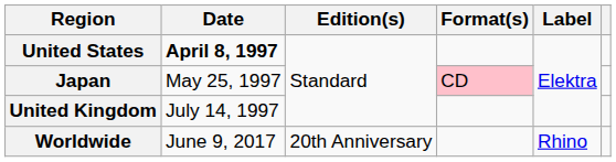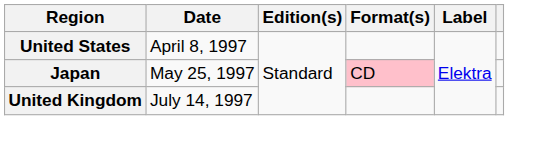 <table class="wikitable plainrowheaders">
 <tr>
 <th scope="col">Region</th>
 <th scope="col">Date</th>
 <th scope="col">Edition(s)</th>
 <th scope="col">Format(s)</th>
 <th scope="col">Label</th>
 <th scope="col"></th>
 </tr>
 <tr>
 <th scope="row">United States</th>
-<td><strong>April 8, 1997</strong></td>
+<td>April 8, 1997</td>
 <td rowspan="3">Standard</td>
 <td></td>
 <td rowspan="3"><a href='#'>Elektra</a></td>
 <td style="text-align:center;"></td>
 </tr>
 <tr>
 <th scope="row">Japan</th>
 <td>May 25, 1997</td>
 <td style="background: pink;">CD</td>
 <td style="text-align:center;"></td>
 </tr>
 <tr>
 <th scope="row">United Kingdom</th>
 <td>July 14, 1997</td>
 <td></td>
 <td style="text-align:center;"></td>
 </tr>
-<tr>
-<th scope="row">Worldwide</th>
-<td>June 9, 2017</td>
-<td>20th Anniversary</td>
-<td></td>
-<td><a href='#'>Rhino</a></td>
-<td style="text-align:center;"></td>
-</tr>
 </table>
